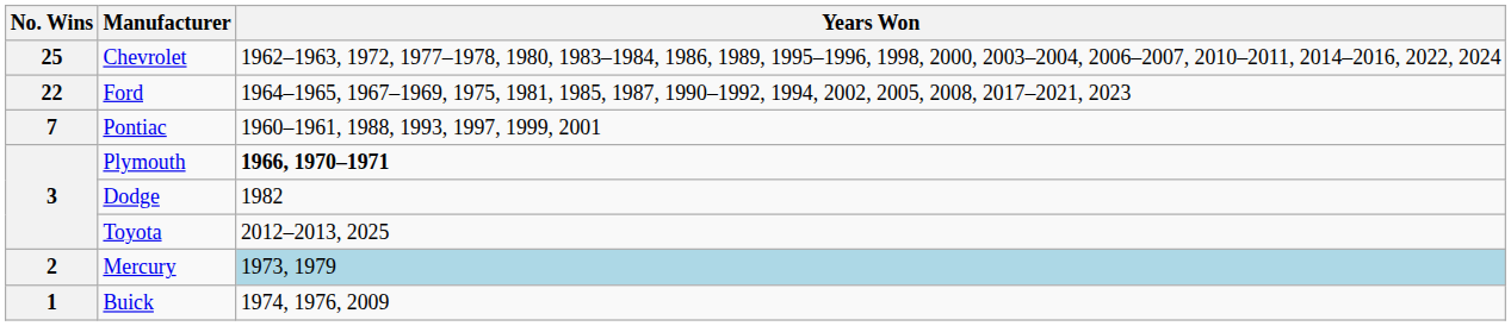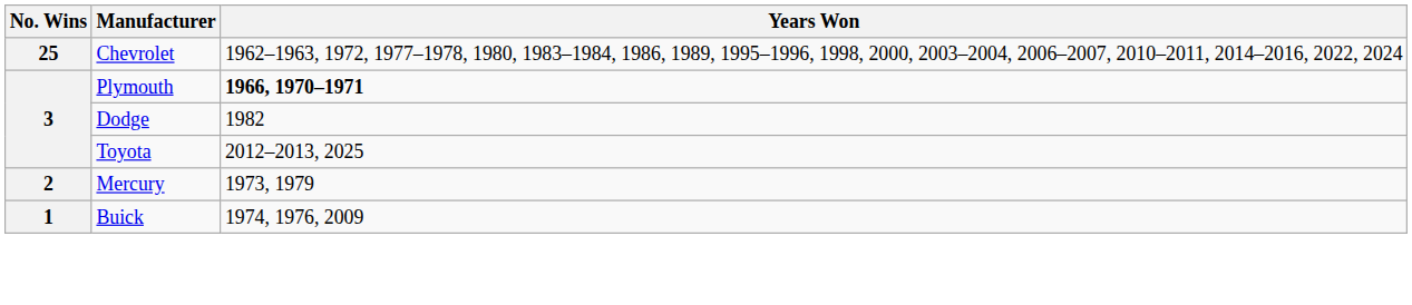 <table class="wikitable" style="font-size: 95%;">
 <tr>
 <th>No. Wins</th>
 <th>Manufacturer</th>
 <th>Years Won</th>
 </tr>
 <tr>
 <th>25</th>
 <td><a href='#'>Chevrolet</a></td>
 <td>1962–1963, 1972, 1977–1978, 1980, 1983–1984, 1986, 1989, 1995–1996, 1998, 2000, 2003–2004, 2006–2007, 2010–2011, 2014–2016, 2022, 2024</td>
-</tr>
-<tr>
-<th>22</th>
-<td><a href='#'>Ford</a></td>
-<td>1964–1965, 1967–1969, 1975, 1981, 1985, 1987, 1990–1992, 1994, 2002, 2005, 2008, 2017–2021, 2023</td>
-</tr>
-<tr>
-<th>7</th>
-<td><a href='#'>Pontiac</a></td>
-<td>1960–1961, 1988, 1993, 1997, 1999, 2001</td>
 </tr>
 <tr>
 <th rowspan="3">3</th>
 <td><a href='#'>Plymouth</a></td>
 <td><strong>1966, 1970–1971</strong></td>
 </tr>
 <tr>
 <td><a href='#'>Dodge</a></td>
 <td>1982</td>
 </tr>
 <tr>
 <td><a href='#'>Toyota</a></td>
 <td>2012–2013, 2025</td>
 </tr>
 <tr>
 <th>2</th>
 <td><a href='#'>Mercury</a></td>
-<td style="background: lightblue;">1973, 1979</td>
+<td>1973, 1979</td>
 </tr>
 <tr>
 <th>1</th>
 <td><a href='#'>Buick</a></td>
 <td>1974, 1976, 2009</td>
 </tr>
 </table>
